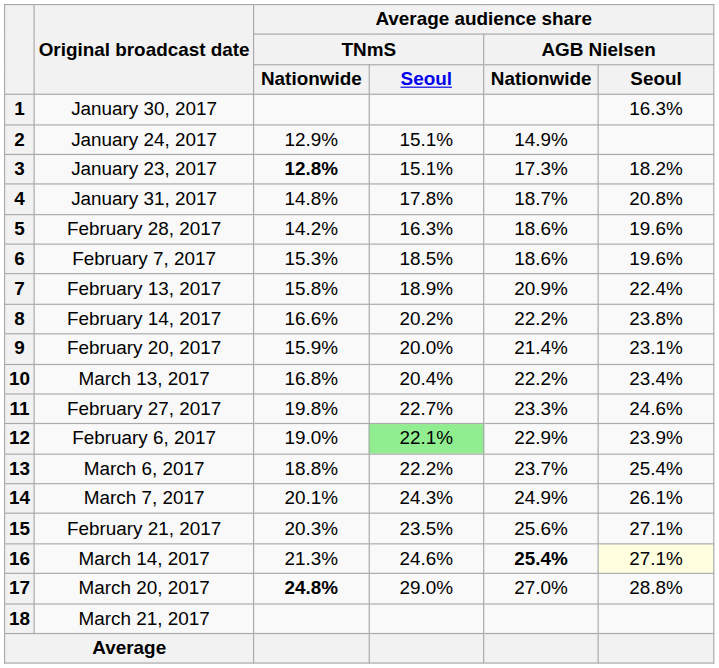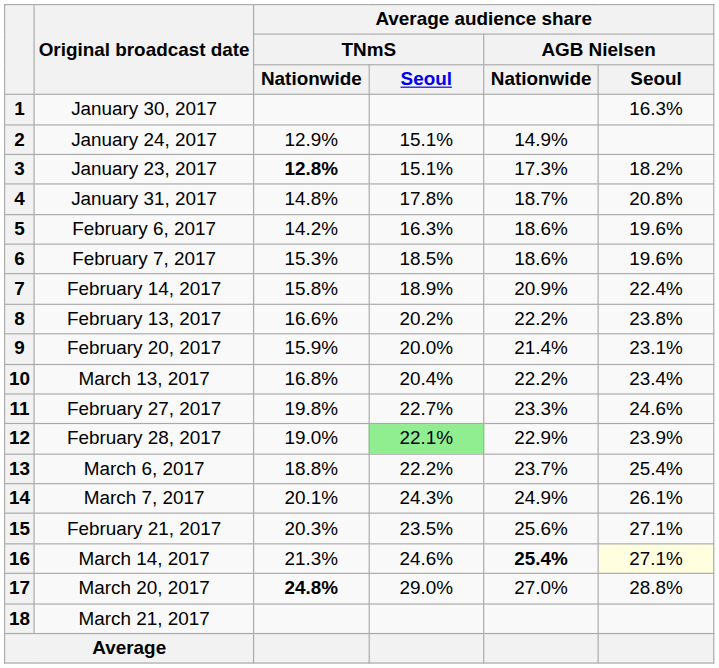 <table class="wikitable" style="text-align:center">
 <tr>
 <th rowspan="3"></th>
 <th rowspan="3">Original broadcast date</th>
 <th colspan="4">Average audience share</th>
 </tr>
 <tr>
 <th colspan="2">TNmS</th>
 <th colspan="2">AGB Nielsen</th>
 </tr>
 <tr>
 <th width="90">Nationwide</th>
 <th width="90"><a href='#'>Seoul</a></th>
 <th width="90">Nationwide</th>
 <th width="90">Seoul</th>
 </tr>
 <tr>
 <th>1</th>
 <td>January 30, 2017</td>
 <td> </td>
 <td> </td>
 <td> </td>
 <td>16.3% </td>
 </tr>
 <tr>
 <th>2</th>
 <td>January 24, 2017</td>
 <td>12.9% </td>
 <td>15.1% </td>
 <td>14.9% </td>
 <td> </td>
 </tr>
 <tr>
 <th>3</th>
 <td>January 23, 2017</td>
 <td><strong>12.8% </strong></td>
 <td>15.1% </td>
 <td>17.3% </td>
 <td>18.2% </td>
 </tr>
 <tr>
 <th>4</th>
 <td>January 31, 2017</td>
 <td>14.8% </td>
 <td>17.8% </td>
 <td>18.7% </td>
 <td>20.8% </td>
 </tr>
 <tr>
 <th>5</th>
-<td>February 28, 2017</td>
+<td>February 6, 2017</td>
 <td>14.2% </td>
 <td>16.3% </td>
 <td>18.6% </td>
 <td>19.6% </td>
 </tr>
 <tr>
 <th>6</th>
 <td>February 7, 2017</td>
 <td>15.3% </td>
 <td>18.5% </td>
 <td>18.6% </td>
 <td>19.6% </td>
 </tr>
 <tr>
 <th>7</th>
-<td>February 13, 2017</td>
+<td>February 14, 2017</td>
 <td>15.8% </td>
 <td>18.9% </td>
 <td>20.9% </td>
 <td>22.4% </td>
 </tr>
 <tr>
 <th>8</th>
-<td>February 14, 2017</td>
+<td>February 13, 2017</td>
 <td>16.6% </td>
 <td>20.2% </td>
 <td>22.2% </td>
 <td>23.8% </td>
 </tr>
 <tr>
 <th>9</th>
 <td>February 20, 2017</td>
 <td>15.9% </td>
 <td>20.0% </td>
 <td>21.4% </td>
 <td>23.1% </td>
 </tr>
 <tr>
 <th>10</th>
 <td>March 13, 2017</td>
 <td>16.8% </td>
 <td>20.4% </td>
 <td>22.2% </td>
 <td>23.4% </td>
 </tr>
 <tr>
 <th>11</th>
 <td>February 27, 2017</td>
 <td>19.8% </td>
 <td>22.7% </td>
 <td>23.3% </td>
 <td>24.6% </td>
 </tr>
 <tr>
 <th>12</th>
-<td>February 6, 2017</td>
+<td>February 28, 2017</td>
 <td>19.0% </td>
 <td style="background: lightgreen;">22.1% </td>
 <td>22.9% </td>
 <td>23.9% </td>
 </tr>
 <tr>
 <th>13</th>
 <td>March 6, 2017</td>
 <td>18.8% </td>
 <td>22.2% </td>
 <td>23.7% </td>
 <td>25.4% </td>
 </tr>
 <tr>
 <th>14</th>
 <td>March 7, 2017</td>
 <td>20.1% </td>
 <td>24.3% </td>
 <td>24.9% </td>
 <td>26.1% </td>
 </tr>
 <tr>
 <th>15</th>
 <td>February 21, 2017</td>
 <td>20.3% </td>
 <td>23.5% </td>
 <td>25.6% </td>
 <td>27.1% </td>
 </tr>
 <tr>
 <th>16</th>
 <td>March 14, 2017</td>
 <td>21.3% </td>
 <td>24.6% </td>
 <td><strong>25.4% </strong></td>
 <td style="background: lightyellow;">27.1% </td>
 </tr>
 <tr>
 <th>17</th>
 <td>March 20, 2017</td>
 <td><strong>24.8% </strong></td>
 <td>29.0% </td>
 <td>27.0% </td>
 <td>28.8% </td>
 </tr>
 <tr>
 <th>18</th>
 <td>March 21, 2017</td>
 <td> </td>
 <td> </td>
 <td> </td>
 <td> </td>
 </tr>
 <tr>
 <th colspan="2">Average</th>
 <th></th>
 <th></th>
 <th></th>
 <th></th>
 </tr>
 </table>
